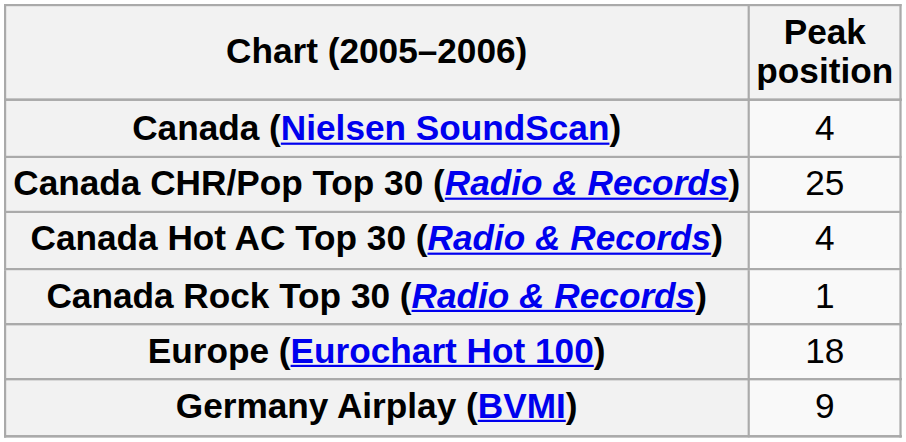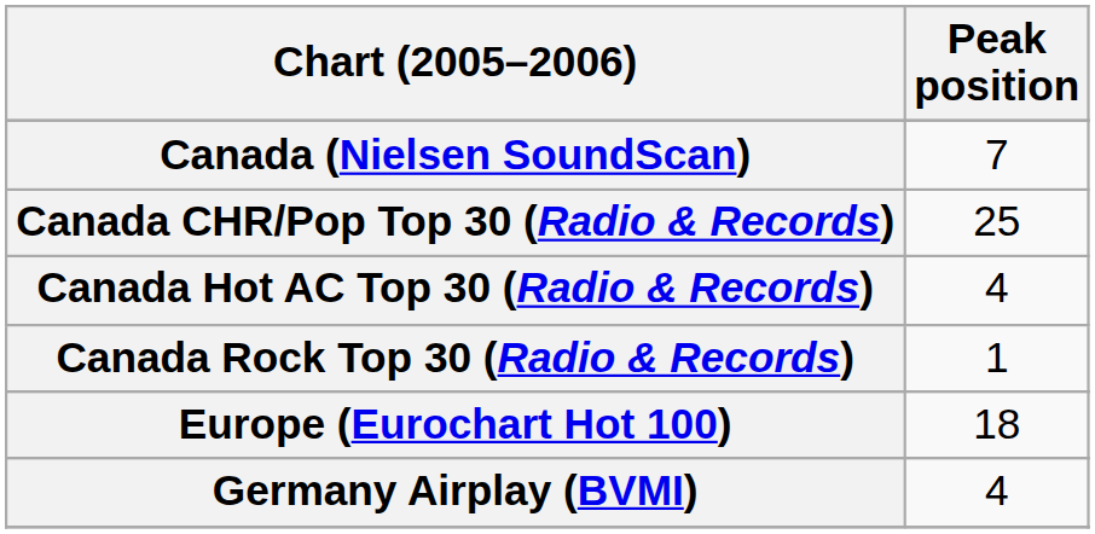 <table class="wikitable sortable plainrowheaders" style="text-align:center">
 <tr>
 <th>Chart (2005–2006)</th>
 <th>Peak<br>position</th>
 </tr>
 <tr>
 </tr>
 <tr>
 </tr>
 <tr>
 </tr>
 <tr>
 </tr>
 <tr>
 <th scope="row">Canada (<a href='#'>Nielsen SoundScan</a>)</th>
-<td>4</td>
+<td>7</td>
 </tr>
 <tr>
 <th scope="row">Canada CHR/Pop Top 30 (<em><a href='#'>Radio & Records</a></em>)</th>
 <td>25</td>
 </tr>
 <tr>
 <th scope="row">Canada Hot AC Top 30 (<em><a href='#'>Radio & Records</a></em>)</th>
 <td>4</td>
 </tr>
 <tr>
 <th scope="row">Canada Rock Top 30 (<em><a href='#'>Radio & Records</a></em>)</th>
 <td>1</td>
 </tr>
 <tr>
 </tr>
 <tr>
 </tr>
 <tr>
 </tr>
 <tr>
 <th scope="row">Europe (<a href='#'>Eurochart Hot 100</a>)</th>
 <td>18</td>
 </tr>
 <tr>
 </tr>
 <tr>
 </tr>
 <tr>
 </tr>
 <tr>
 <th scope="row">Germany Airplay (<a href='#'>BVMI</a>)</th>
-<td>9</td>
+<td>4</td>
 </tr>
 <tr>
 </tr>
 <tr>
 </tr>
 <tr>
 </tr>
 <tr>
 </tr>
 <tr>
 </tr>
 <tr>
 </tr>
 <tr>
 </tr>
 <tr>
 </tr>
 <tr>
 </tr>
 <tr>
 </tr>
 <tr>
 </tr>
 <tr>
 </tr>
 <tr>
 </tr>
 <tr>
 </tr>
 <tr>
 </tr>
 <tr>
 </tr>
 <tr>
 </tr>
 </table>
